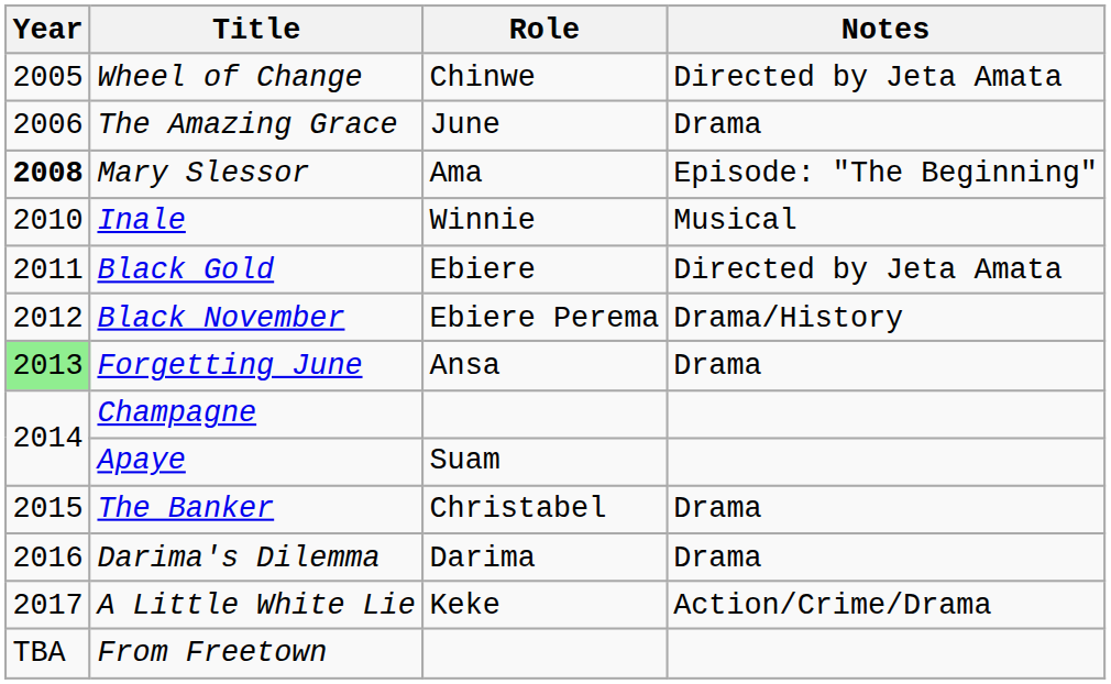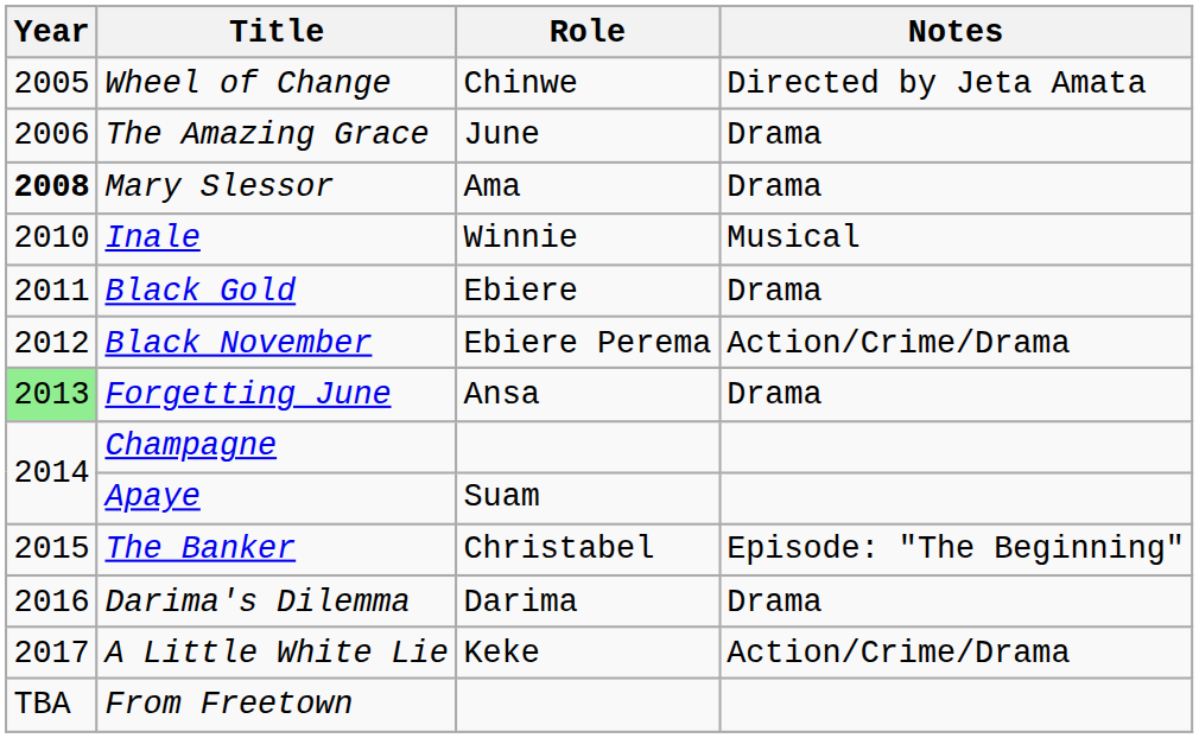 <table class="wikitable">
 <tr>
 <th>Year</th>
 <th>Title</th>
 <th>Role</th>
 <th>Notes</th>
 </tr>
 <tr>
 <td>2005</td>
 <td><em>Wheel of Change</em></td>
 <td>Chinwe</td>
 <td>Directed by Jeta Amata</td>
 </tr>
 <tr>
 <td>2006</td>
 <td><em>The Amazing Grace</em></td>
 <td>June</td>
 <td>Drama</td>
 </tr>
 <tr>
 <td><strong>2008</strong></td>
 <td><em>Mary Slessor</em></td>
 <td>Ama</td>
-<td>Episode: "The Beginning"</td>
+<td>Drama</td>
 </tr>
 <tr>
 <td>2010</td>
 <td><em><a href='#'>Inale</a></em></td>
 <td>Winnie</td>
 <td>Musical</td>
 </tr>
 <tr>
 <td>2011</td>
 <td><em><a href='#'>Black Gold</a></em></td>
 <td>Ebiere</td>
-<td>Directed by Jeta Amata</td>
+<td>Drama</td>
 </tr>
 <tr>
 <td>2012</td>
 <td><em><a href='#'>Black November</a></em></td>
 <td>Ebiere Perema</td>
-<td>Drama/History</td>
+<td>Action/Crime/Drama</td>
 </tr>
 <tr>
 <td style="background: lightgreen;">2013</td>
 <td><em><a href='#'>Forgetting June</a></em></td>
 <td>Ansa</td>
 <td>Drama</td>
 </tr>
 <tr>
 <td rowspan="2">2014</td>
 <td><em><a href='#'>Champagne</a></em></td>
 <td></td>
 <td></td>
 </tr>
 <tr>
 <td><em><a href='#'>Apaye</a></em></td>
 <td>Suam</td>
 <td></td>
 </tr>
 <tr>
 <td>2015</td>
 <td><em><a href='#'>The Banker</a></em></td>
 <td>Christabel</td>
-<td>Drama</td>
+<td>Episode: "The Beginning"</td>
 </tr>
 <tr>
 <td>2016</td>
 <td><em>Darima's Dilemma</em></td>
 <td>Darima</td>
 <td>Drama</td>
 </tr>
 <tr>
 <td>2017</td>
 <td><em>A Little White Lie</em></td>
 <td>Keke</td>
 <td>Action/Crime/Drama</td>
 </tr>
 <tr>
 <td>TBA</td>
 <td><em>From Freetown</em></td>
 <td></td>
 <td></td>
 </tr>
 </table>
